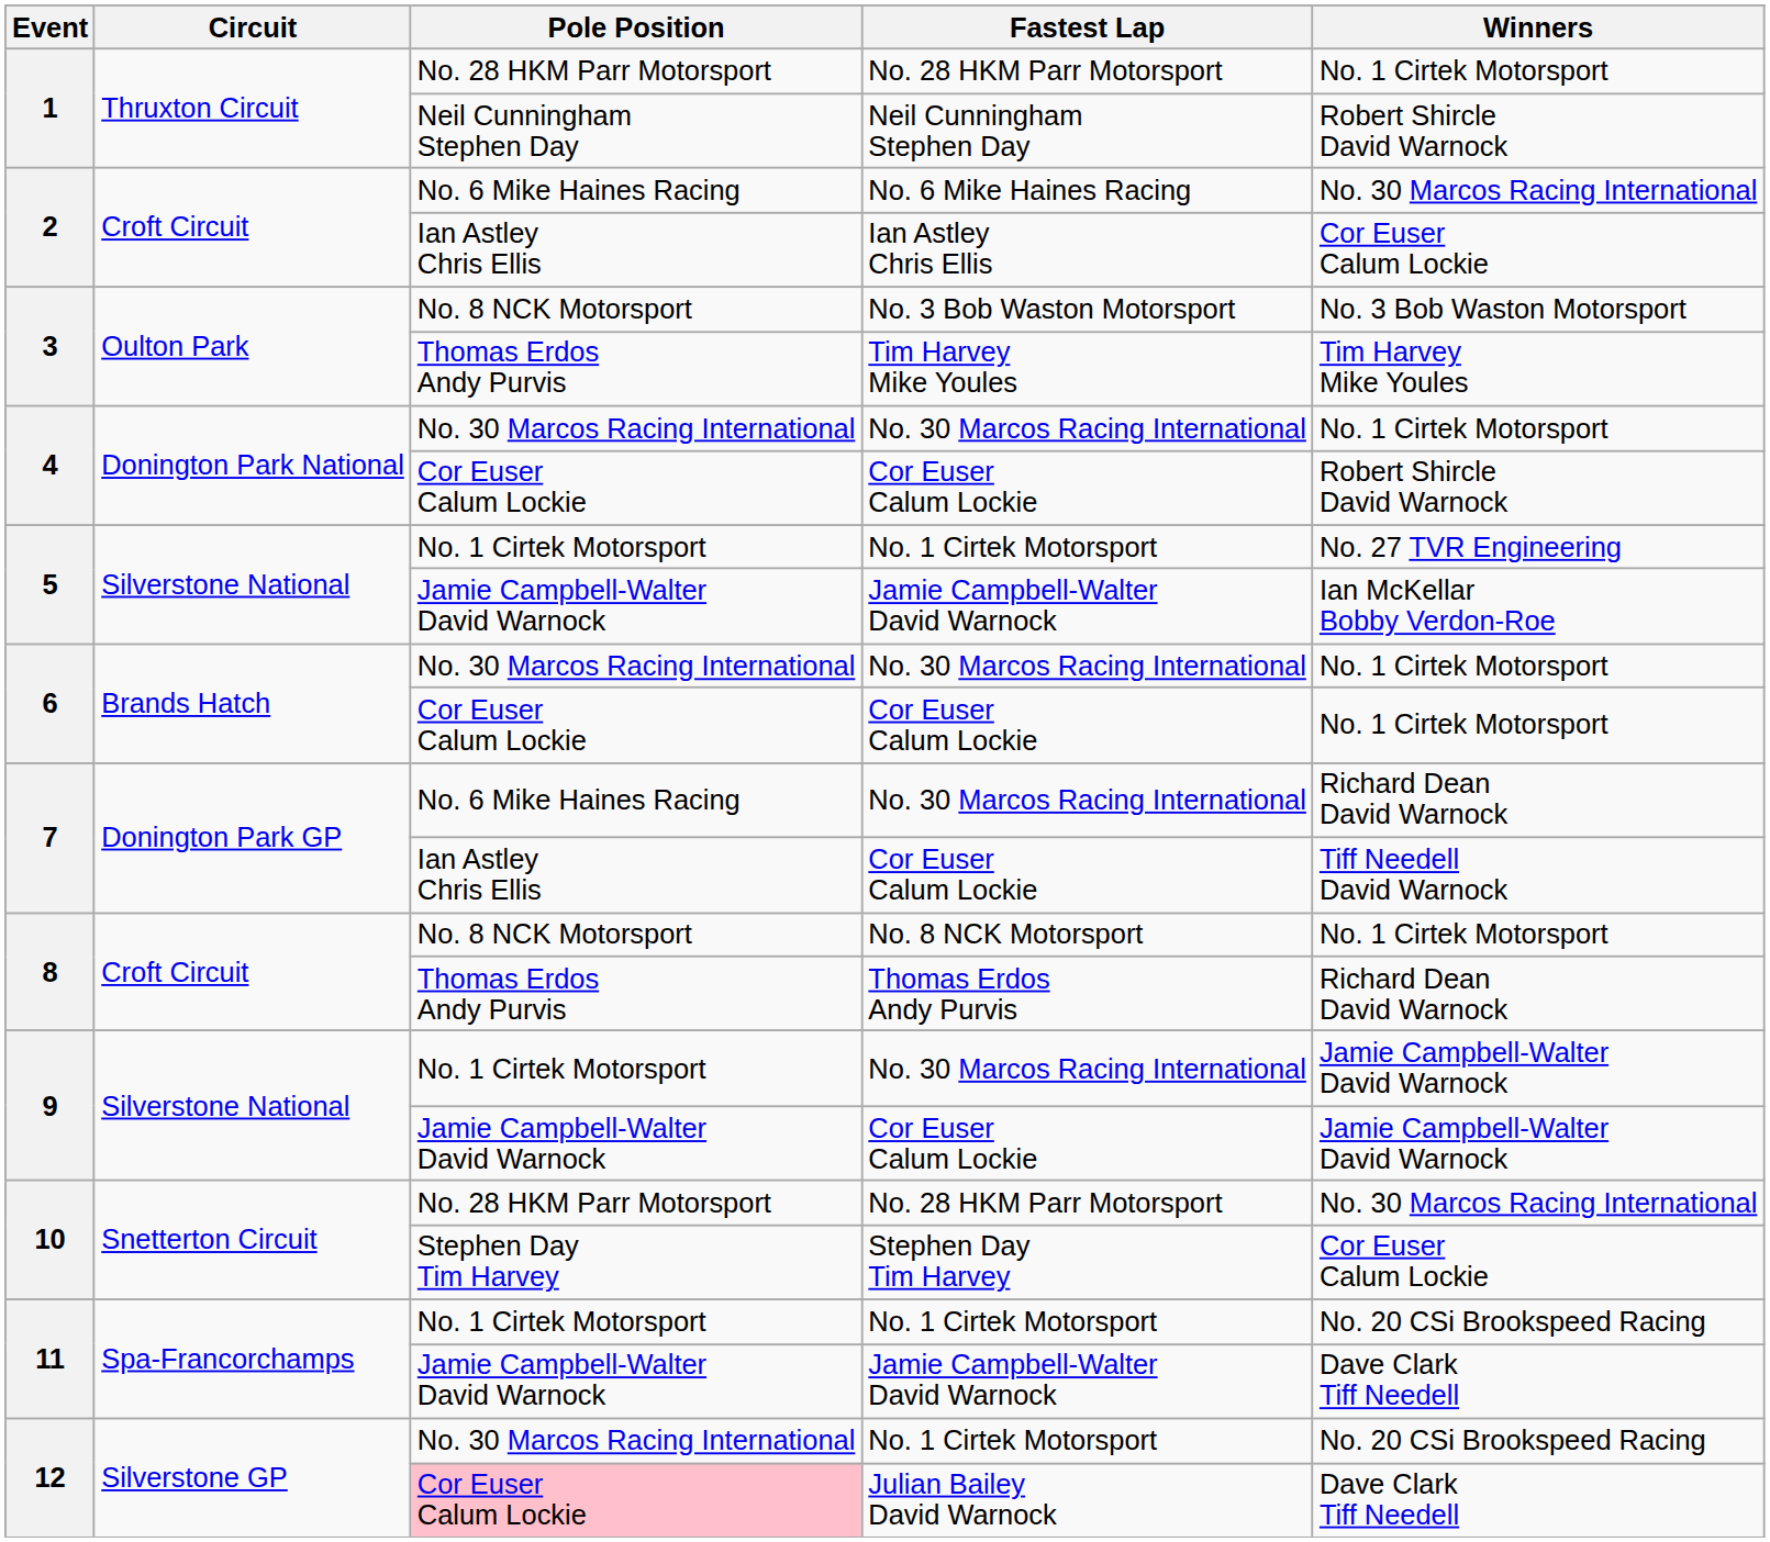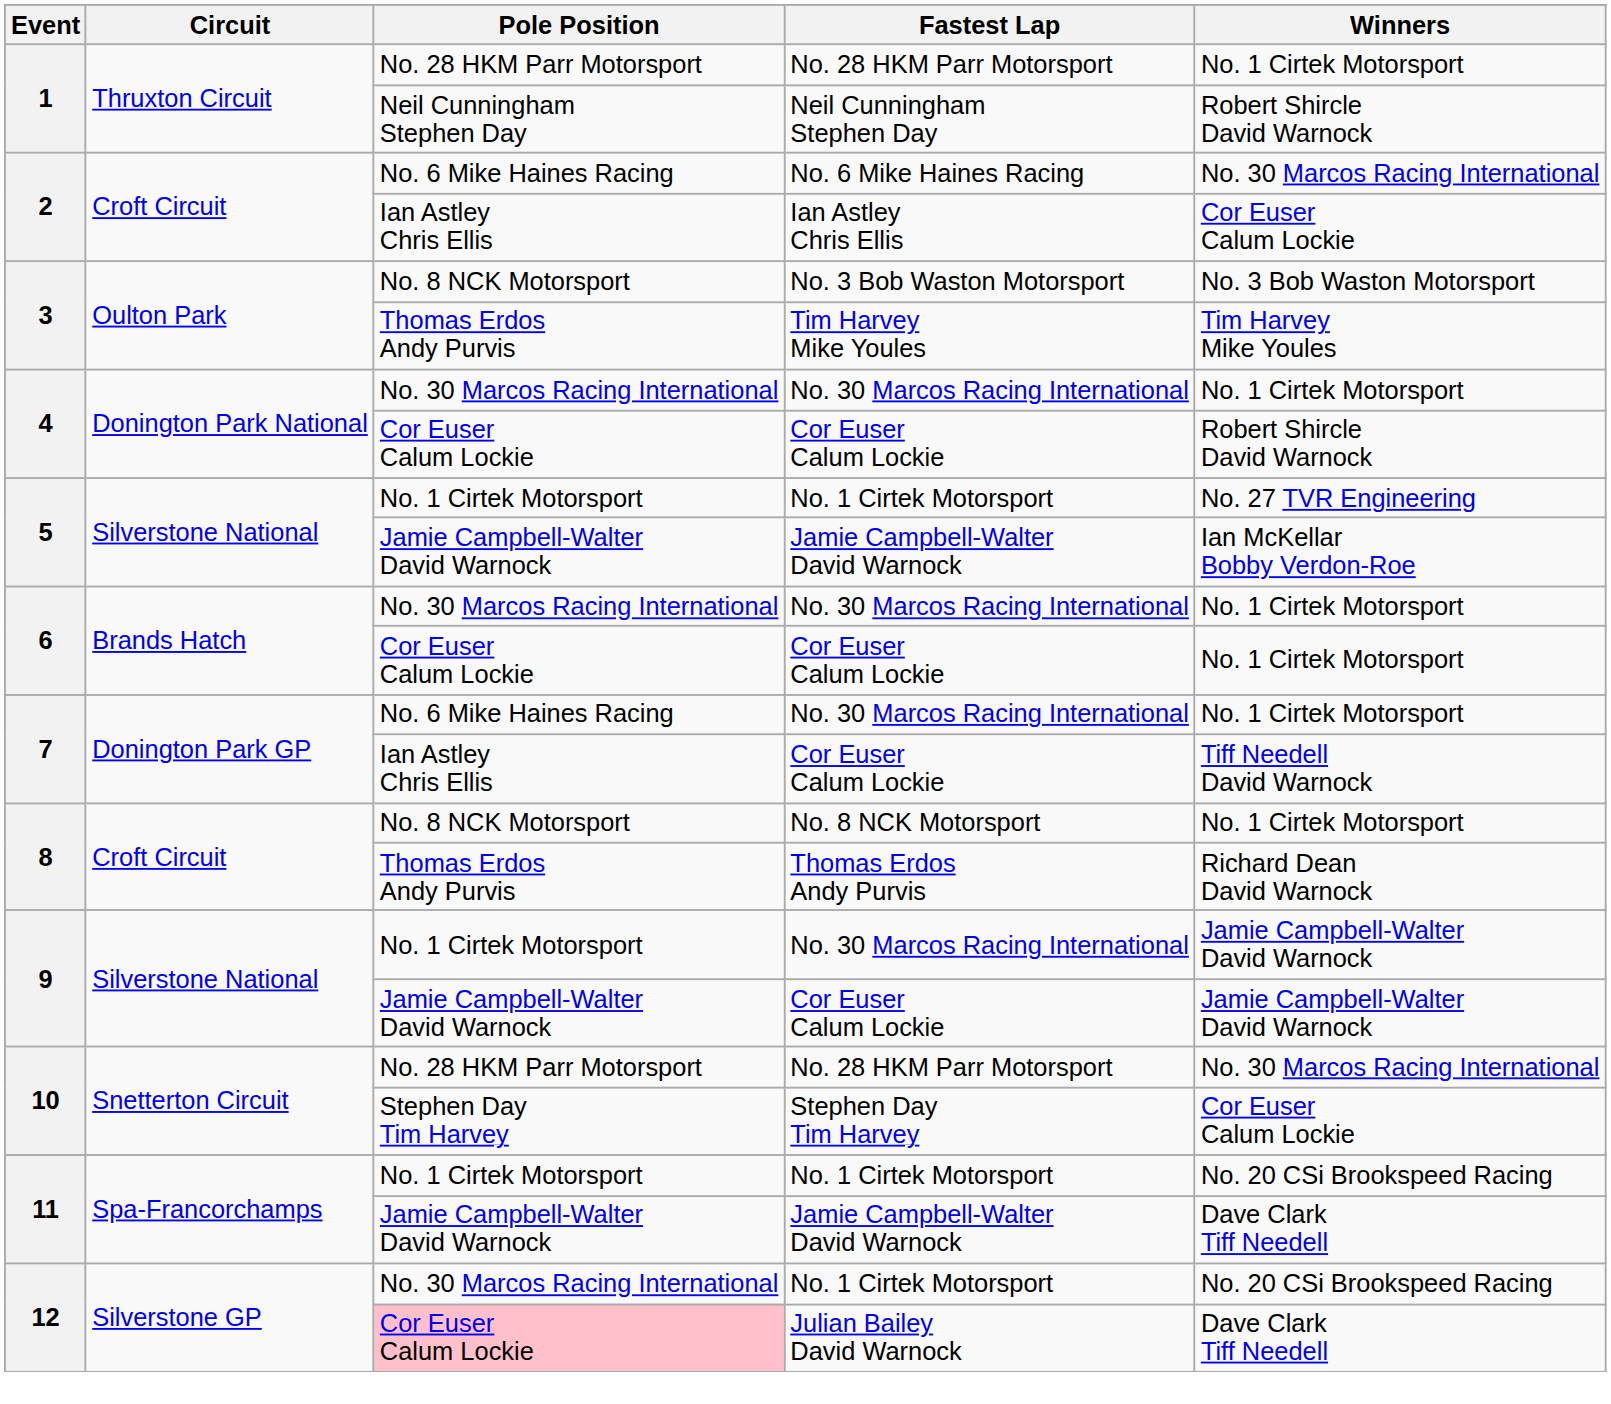 <table class="wikitable" style="font-size: 85%;">
 <tr>
 <th>Event</th>
 <th>Circuit</th>
 <th>Pole Position</th>
 <th>Fastest Lap</th>
 <th>Winners</th>
 </tr>
 <tr>
 <th rowspan=2>1</th>
 <td rowspan=2><a href='#'>Thruxton Circuit</a></td>
 <td> No. 28 HKM Parr Motorsport</td>
 <td> No. 28 HKM Parr Motorsport</td>
 <td> No. 1 Cirtek Motorsport</td>
 </tr>
 <tr>
 <td> Neil Cunningham<br> Stephen Day</td>
 <td> Neil Cunningham<br> Stephen Day</td>
 <td> Robert Shircle<br> David Warnock</td>
 </tr>
 <tr>
 <th rowspan=2>2</th>
 <td rowspan=2><a href='#'>Croft Circuit</a></td>
 <td> No. 6 Mike Haines Racing</td>
 <td> No. 6 Mike Haines Racing</td>
 <td> No. 30 <a href='#'>Marcos Racing International</a></td>
 </tr>
 <tr>
 <td> Ian Astley<br> Chris Ellis</td>
 <td> Ian Astley<br> Chris Ellis</td>
 <td> <a href='#'>Cor Euser</a><br> Calum Lockie</td>
 </tr>
 <tr>
 <th rowspan=2>3</th>
 <td rowspan=2><a href='#'>Oulton Park</a></td>
 <td> No. 8 NCK Motorsport</td>
 <td> No. 3 Bob Waston Motorsport</td>
 <td> No. 3 Bob Waston Motorsport</td>
 </tr>
 <tr>
 <td> <a href='#'>Thomas Erdos</a><br> Andy Purvis</td>
 <td> <a href='#'>Tim Harvey</a><br> Mike Youles</td>
 <td> <a href='#'>Tim Harvey</a><br> Mike Youles</td>
 </tr>
 <tr>
 <th rowspan=2>4</th>
 <td rowspan=2><a href='#'>Donington Park National</a></td>
 <td> No. 30 <a href='#'>Marcos Racing International</a></td>
 <td> No. 30 <a href='#'>Marcos Racing International</a></td>
 <td> No. 1 Cirtek Motorsport</td>
 </tr>
 <tr>
 <td> <a href='#'>Cor Euser</a><br> Calum Lockie</td>
 <td> <a href='#'>Cor Euser</a><br> Calum Lockie</td>
 <td> Robert Shircle<br> David Warnock</td>
 </tr>
 <tr>
 <th rowspan=2>5</th>
 <td rowspan=2><a href='#'>Silverstone National</a></td>
 <td> No. 1 Cirtek Motorsport</td>
 <td> No. 1 Cirtek Motorsport</td>
 <td> No. 27 <a href='#'>TVR Engineering</a></td>
 </tr>
 <tr>
 <td> <a href='#'>Jamie Campbell-Walter</a><br> David Warnock</td>
 <td> <a href='#'>Jamie Campbell-Walter</a><br> David Warnock</td>
 <td> Ian McKellar<br> <a href='#'>Bobby Verdon-Roe</a></td>
 </tr>
 <tr>
 <th rowspan=2>6</th>
 <td rowspan=2><a href='#'>Brands Hatch</a></td>
 <td> No. 30 <a href='#'>Marcos Racing International</a></td>
 <td> No. 30 <a href='#'>Marcos Racing International</a></td>
 <td> No. 1 Cirtek Motorsport</td>
 </tr>
 <tr>
 <td> <a href='#'>Cor Euser</a><br> Calum Lockie</td>
 <td> <a href='#'>Cor Euser</a><br> Calum Lockie</td>
 <td> No. 1 Cirtek Motorsport</td>
 </tr>
 <tr>
 <th rowspan=2>7</th>
 <td rowspan=2><a href='#'>Donington Park GP</a></td>
 <td> No. 6 Mike Haines Racing</td>
 <td> No. 30 <a href='#'>Marcos Racing International</a></td>
-<td> Richard Dean<br> David Warnock</td>
+<td> No. 1 Cirtek Motorsport</td>
 </tr>
 <tr>
 <td> Ian Astley<br> Chris Ellis</td>
 <td> <a href='#'>Cor Euser</a><br> Calum Lockie</td>
 <td> <a href='#'>Tiff Needell</a><br> David Warnock</td>
 </tr>
 <tr>
 <th rowspan=2>8</th>
 <td rowspan=2><a href='#'>Croft Circuit</a></td>
 <td> No. 8 NCK Motorsport</td>
 <td> No. 8 NCK Motorsport</td>
 <td> No. 1 Cirtek Motorsport</td>
 </tr>
 <tr>
 <td> <a href='#'>Thomas Erdos</a><br> Andy Purvis</td>
 <td> <a href='#'>Thomas Erdos</a><br> Andy Purvis</td>
 <td> Richard Dean<br> David Warnock</td>
 </tr>
 <tr>
 <th rowspan=2>9</th>
 <td rowspan=2><a href='#'>Silverstone National</a></td>
 <td> No. 1 Cirtek Motorsport</td>
 <td> No. 30 <a href='#'>Marcos Racing International</a></td>
 <td> <a href='#'>Jamie Campbell-Walter</a><br> David Warnock</td>
 </tr>
 <tr>
 <td> <a href='#'>Jamie Campbell-Walter</a><br> David Warnock</td>
 <td> <a href='#'>Cor Euser</a><br> Calum Lockie</td>
 <td> <a href='#'>Jamie Campbell-Walter</a><br> David Warnock</td>
 </tr>
 <tr>
 <th rowspan=2>10</th>
 <td rowspan=2><a href='#'>Snetterton Circuit</a></td>
 <td> No. 28 HKM Parr Motorsport</td>
 <td> No. 28 HKM Parr Motorsport</td>
 <td> No. 30 <a href='#'>Marcos Racing International</a></td>
 </tr>
 <tr>
 <td> Stephen Day<br> <a href='#'>Tim Harvey</a></td>
 <td> Stephen Day<br> <a href='#'>Tim Harvey</a></td>
 <td> <a href='#'>Cor Euser</a><br> Calum Lockie</td>
 </tr>
 <tr>
 <th rowspan=2>11</th>
 <td rowspan=2><a href='#'>Spa-Francorchamps</a></td>
 <td> No. 1 Cirtek Motorsport</td>
 <td> No. 1 Cirtek Motorsport</td>
 <td> No. 20 CSi Brookspeed Racing</td>
 </tr>
 <tr>
 <td> <a href='#'>Jamie Campbell-Walter</a><br> David Warnock</td>
 <td> <a href='#'>Jamie Campbell-Walter</a><br> David Warnock</td>
 <td> Dave Clark<br> <a href='#'>Tiff Needell</a></td>
 </tr>
 <tr>
 <th rowspan=2>12</th>
 <td rowspan=2><a href='#'>Silverstone GP</a></td>
 <td> No. 30 <a href='#'>Marcos Racing International</a></td>
 <td> No. 1 Cirtek Motorsport</td>
 <td> No. 20 CSi Brookspeed Racing</td>
 </tr>
 <tr>
 <td style="background: pink;"> <a href='#'>Cor Euser</a><br> Calum Lockie</td>
 <td> <a href='#'>Julian Bailey</a><br> David Warnock</td>
 <td> Dave Clark<br> <a href='#'>Tiff Needell</a></td>
 </tr>
 <tr>
 </tr>
 </table>
